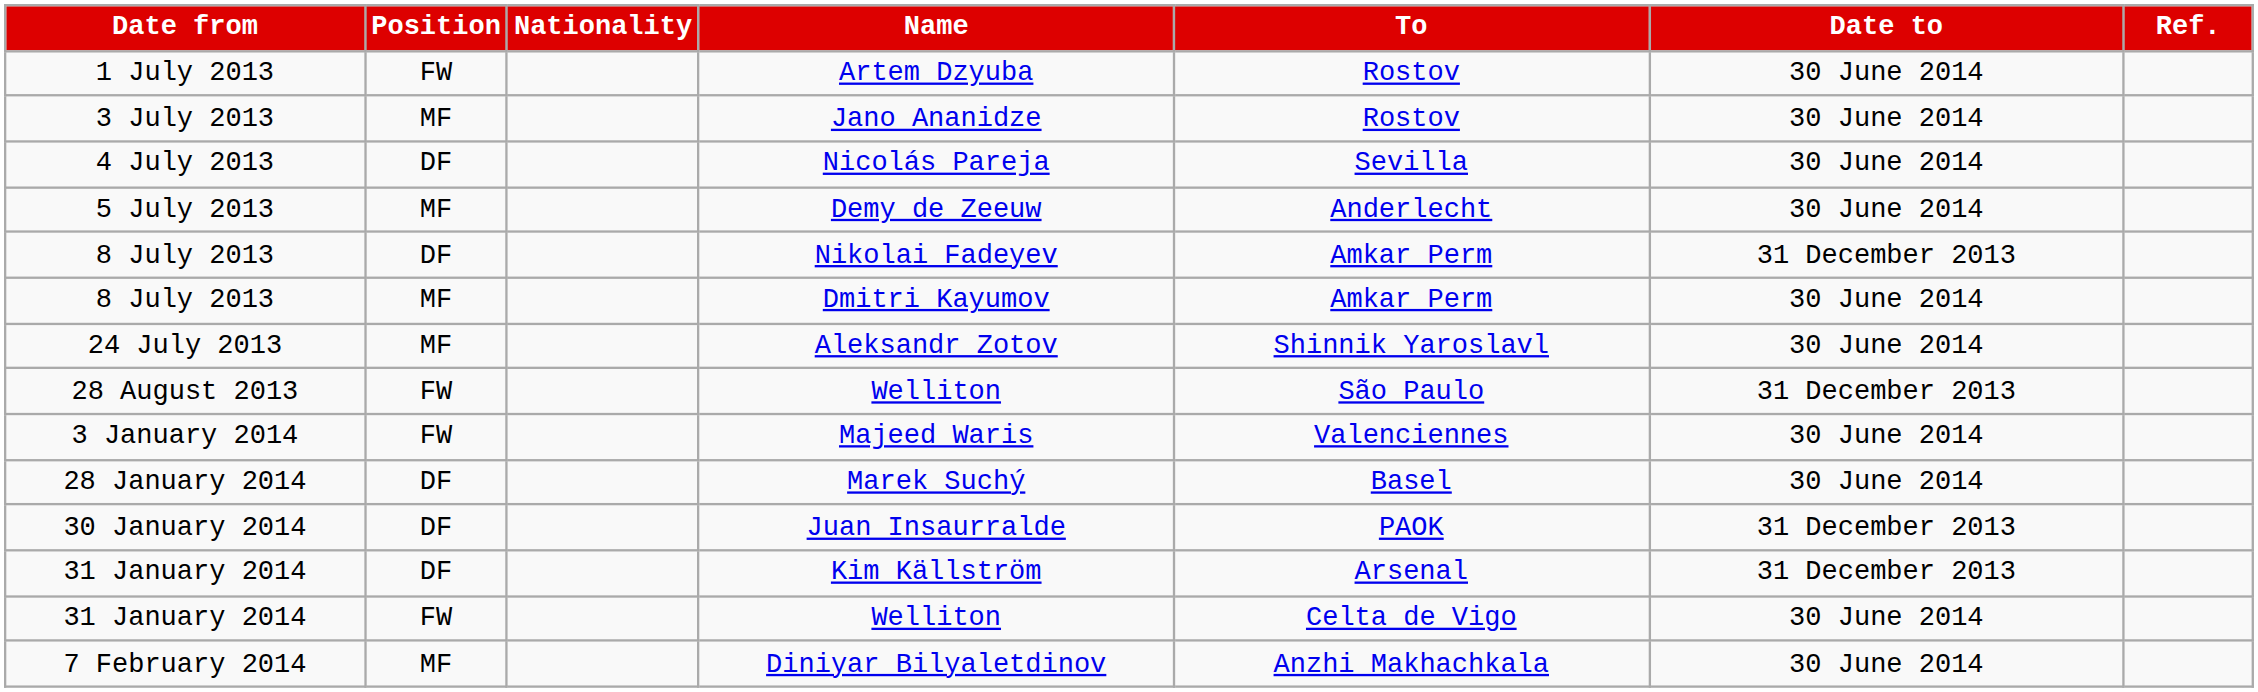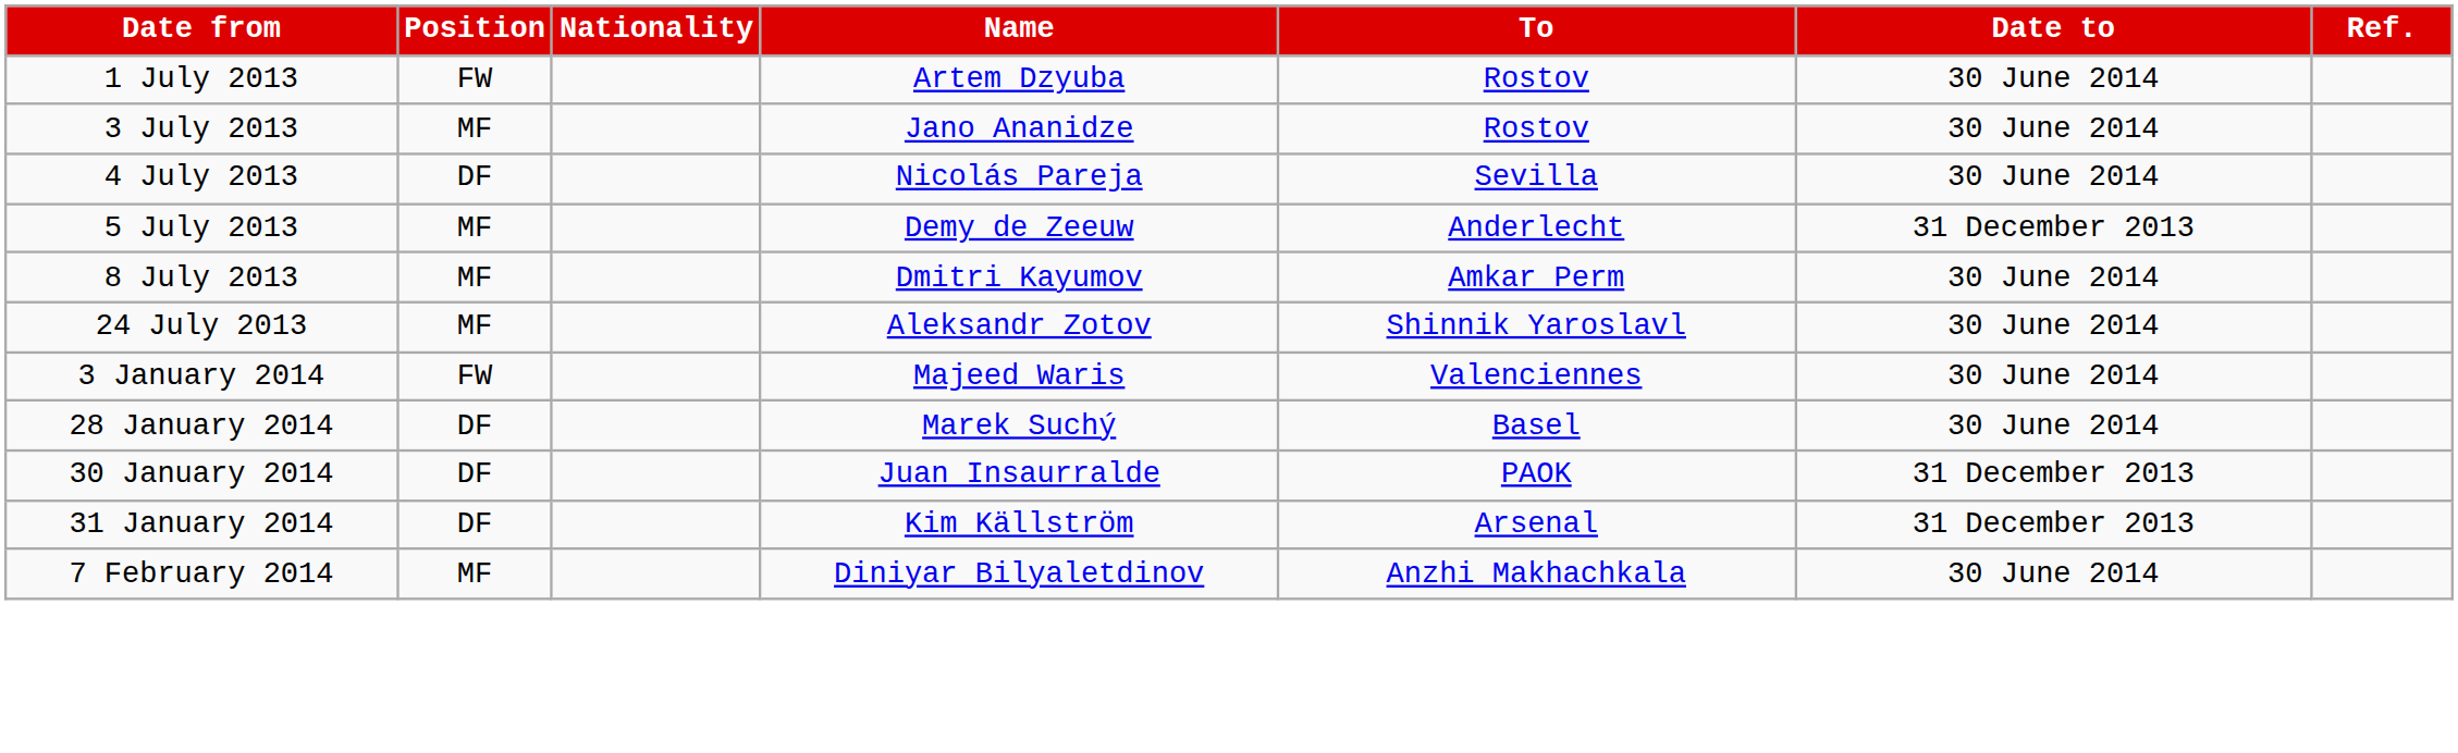 <table class="wikitable" style="text-align:center; font-size:90%; ">
 <tr>
 <th style="background:#DD0000; color:white; width:150px;">Date from</th>
 <th style="background:#DD0000; color:white; width:50px;">Position</th>
 <th style="background:#DD0000; color:white; width:50px;">Nationality</th>
 <th style="background:#DD0000; color:white; width:200px;">Name</th>
 <th style="background:#DD0000; color:white; width:200px;">To</th>
 <th style="background:#DD0000; color:white; width:200px;">Date to</th>
 <th style="background:#DD0000; color:white; width:50px;">Ref.</th>
 </tr>
 <tr>
 <td>1 July 2013</td>
 <td>FW</td>
 <td></td>
 <td><a href='#'>Artem Dzyuba</a></td>
 <td><a href='#'>Rostov</a></td>
 <td>30 June 2014</td>
 <td></td>
 </tr>
 <tr>
 <td>3 July 2013</td>
 <td>MF</td>
 <td></td>
 <td><a href='#'>Jano Ananidze</a></td>
 <td><a href='#'>Rostov</a></td>
 <td>30 June 2014</td>
 <td></td>
 </tr>
 <tr>
 <td>4 July 2013</td>
 <td>DF</td>
 <td></td>
 <td><a href='#'>Nicolás Pareja</a></td>
 <td><a href='#'>Sevilla</a></td>
 <td>30 June 2014</td>
 <td></td>
 </tr>
 <tr>
 <td>5 July 2013</td>
 <td>MF</td>
 <td></td>
 <td><a href='#'>Demy de Zeeuw</a></td>
 <td><a href='#'>Anderlecht</a></td>
-<td>30 June 2014</td>
-<td></td>
-</tr>
-<tr>
-<td>8 July 2013</td>
-<td>DF</td>
-<td></td>
-<td><a href='#'>Nikolai Fadeyev</a></td>
-<td><a href='#'>Amkar Perm</a></td>
 <td>31 December 2013</td>
 <td></td>
 </tr>
 <tr>
 <td>8 July 2013</td>
 <td>MF</td>
 <td></td>
 <td><a href='#'>Dmitri Kayumov</a></td>
 <td><a href='#'>Amkar Perm</a></td>
 <td>30 June 2014</td>
 <td></td>
 </tr>
 <tr>
 <td>24 July 2013</td>
 <td>MF</td>
 <td></td>
 <td><a href='#'>Aleksandr Zotov</a></td>
 <td><a href='#'>Shinnik Yaroslavl</a></td>
 <td>30 June 2014</td>
-<td></td>
-</tr>
-<tr>
-<td>28 August 2013</td>
-<td>FW</td>
-<td></td>
-<td><a href='#'>Welliton</a></td>
-<td><a href='#'>São Paulo</a></td>
-<td>31 December 2013</td>
 <td></td>
 </tr>
 <tr>
 <td>3 January 2014</td>
 <td>FW</td>
 <td></td>
 <td><a href='#'>Majeed Waris</a></td>
 <td><a href='#'>Valenciennes</a></td>
 <td>30 June 2014</td>
 <td></td>
 </tr>
 <tr>
 <td>28 January 2014</td>
 <td>DF</td>
 <td></td>
 <td><a href='#'>Marek Suchý</a></td>
 <td><a href='#'>Basel</a></td>
 <td>30 June 2014</td>
 <td></td>
 </tr>
 <tr>
 <td>30 January 2014</td>
 <td>DF</td>
 <td></td>
 <td><a href='#'>Juan Insaurralde</a></td>
 <td><a href='#'>PAOK</a></td>
 <td>31 December 2013</td>
 <td></td>
 </tr>
 <tr>
 <td>31 January 2014</td>
 <td>DF</td>
 <td></td>
 <td><a href='#'>Kim Källström</a></td>
 <td><a href='#'>Arsenal</a></td>
 <td>31 December 2013</td>
 <td></td>
 </tr>
 <tr>
-<td>31 January 2014</td>
-<td>FW</td>
-<td></td>
-<td><a href='#'>Welliton</a></td>
-<td><a href='#'>Celta de Vigo</a></td>
-<td>30 June 2014</td>
-<td></td>
-</tr>
-<tr>
 <td>7 February 2014</td>
 <td>MF</td>
 <td></td>
 <td><a href='#'>Diniyar Bilyaletdinov</a></td>
 <td><a href='#'>Anzhi Makhachkala</a></td>
 <td>30 June 2014</td>
 <td></td>
 </tr>
 </table>
